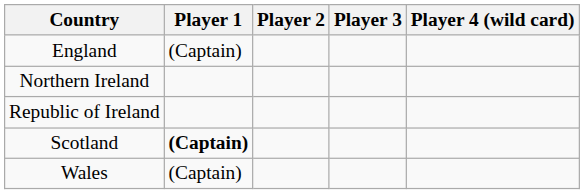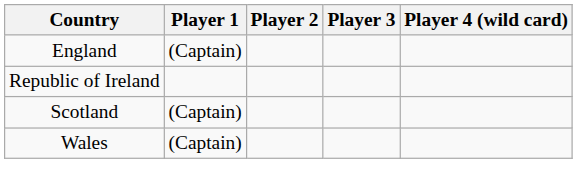 <table class="wikitable sortable">
 <tr>
 <th>Country</th>
 <th>Player 1</th>
 <th>Player 2</th>
 <th>Player 3</th>
 <th>Player 4 (wild card)</th>
 </tr>
 <tr bgcolor=>
 <td align="center">England</td>
 <td> (Captain)</td>
 <td></td>
 <td></td>
 <td></td>
 </tr>
 <tr bgcolor=>
-<td align="center">Northern Ireland</td>
-<td></td>
-<td></td>
-<td></td>
-<td></td>
-</tr>
-<tr bgcolor=>
 <td align="center">Republic of Ireland</td>
 <td></td>
 <td></td>
 <td></td>
 <td></td>
 </tr>
 <tr bgcolor=>
 <td align="center">Scotland</td>
-<td><strong> (Captain)</strong></td>
+<td> (Captain)</td>
 <td></td>
 <td></td>
 <td></td>
 </tr>
 <tr bgcolor=>
 <td align="center">Wales</td>
 <td> (Captain)</td>
 <td></td>
 <td></td>
 <td></td>
 </tr>
 </table>
